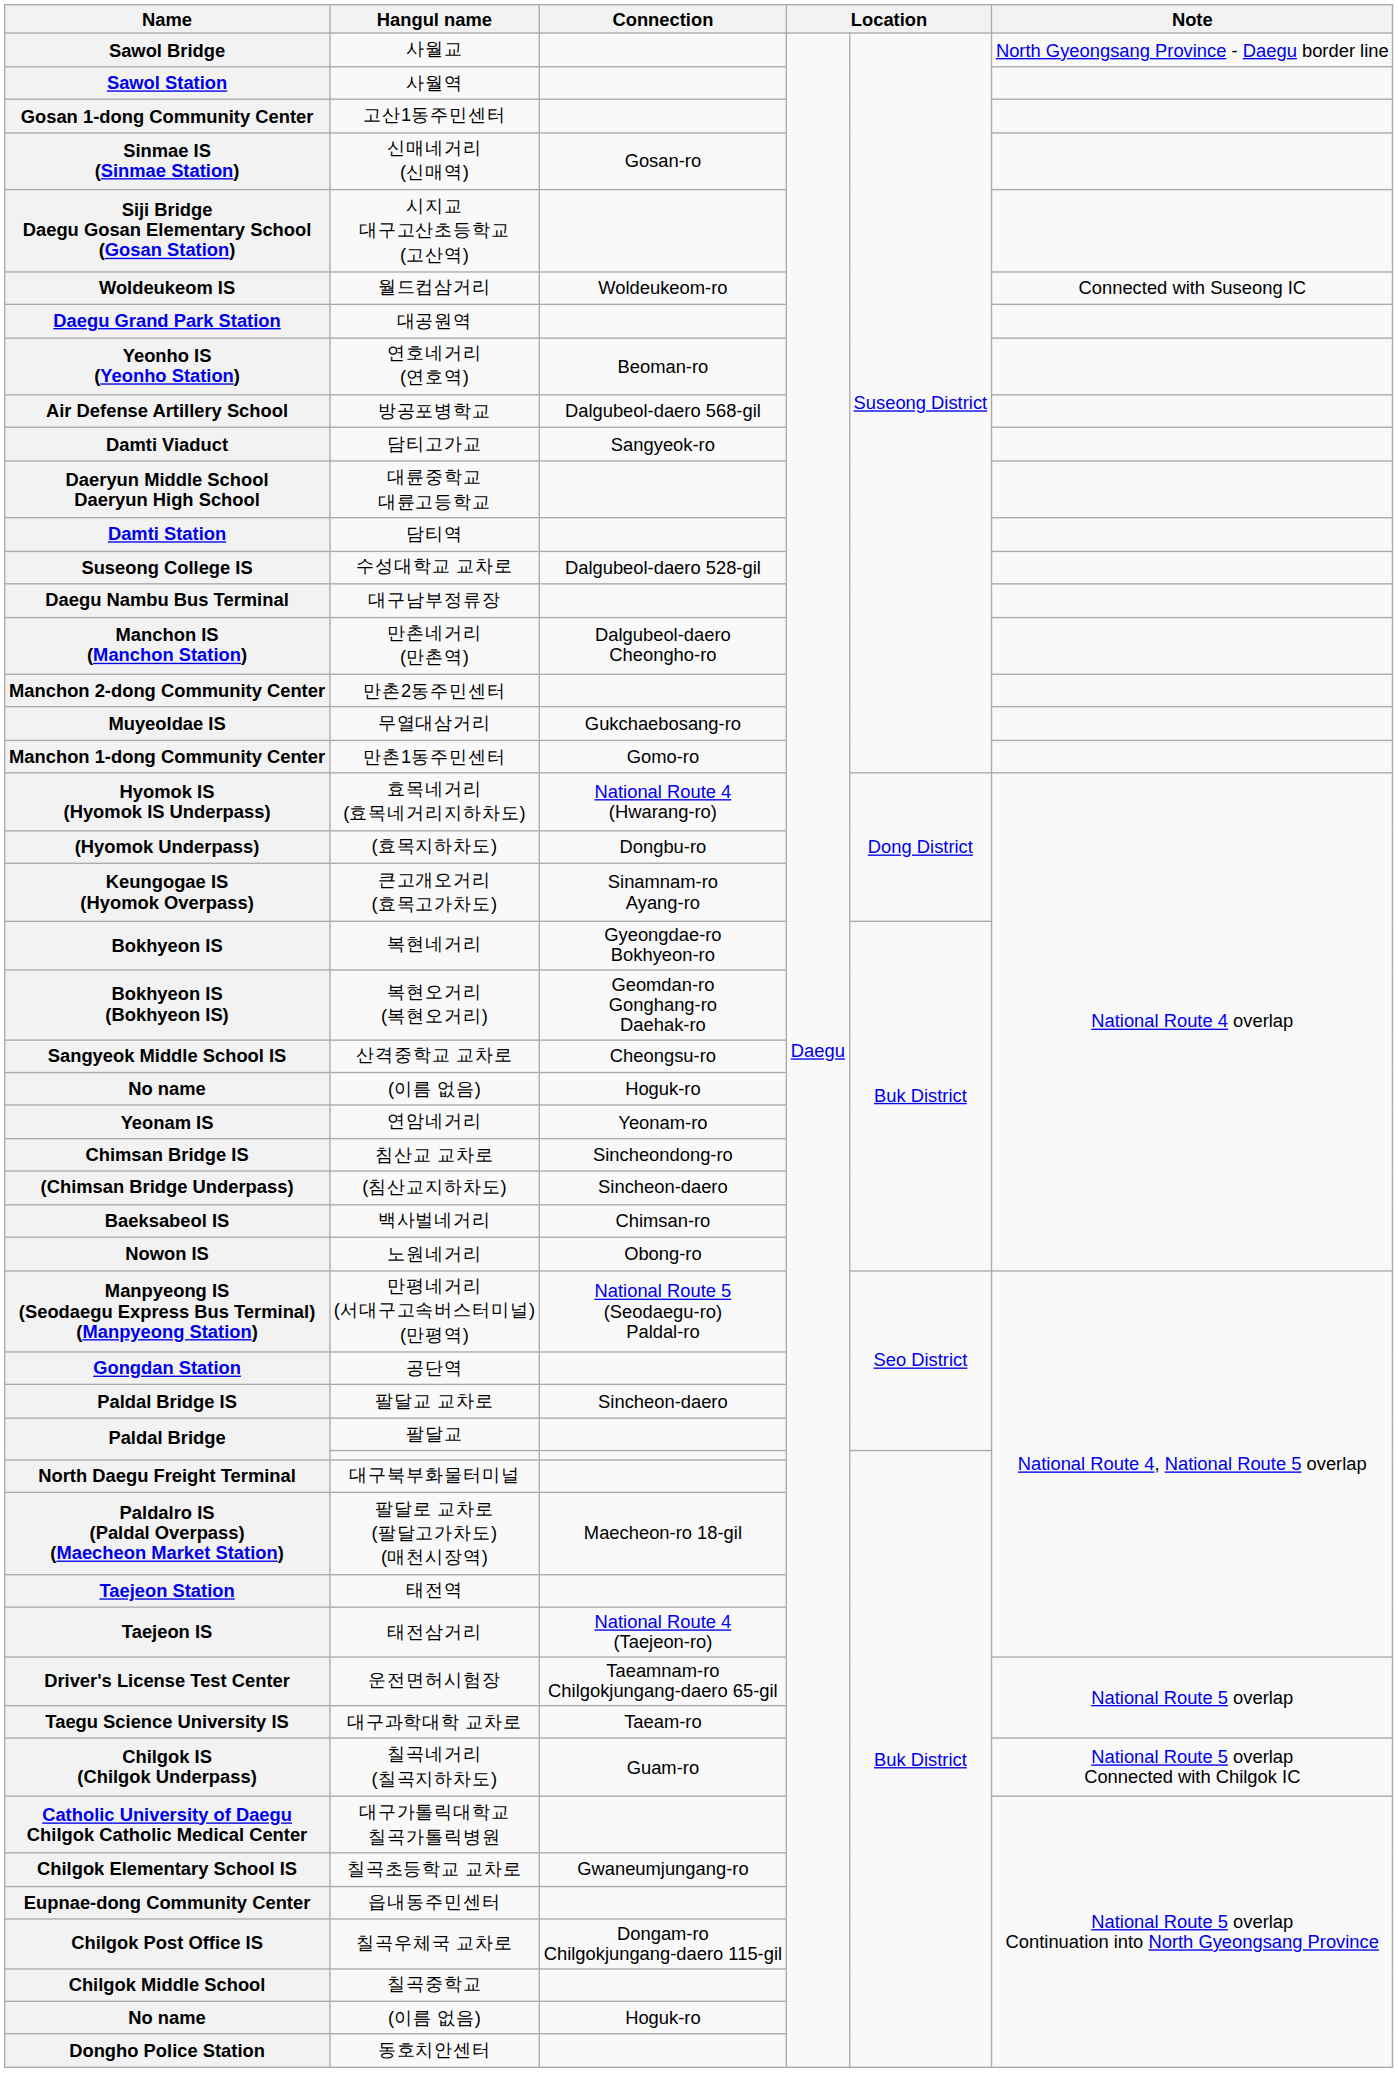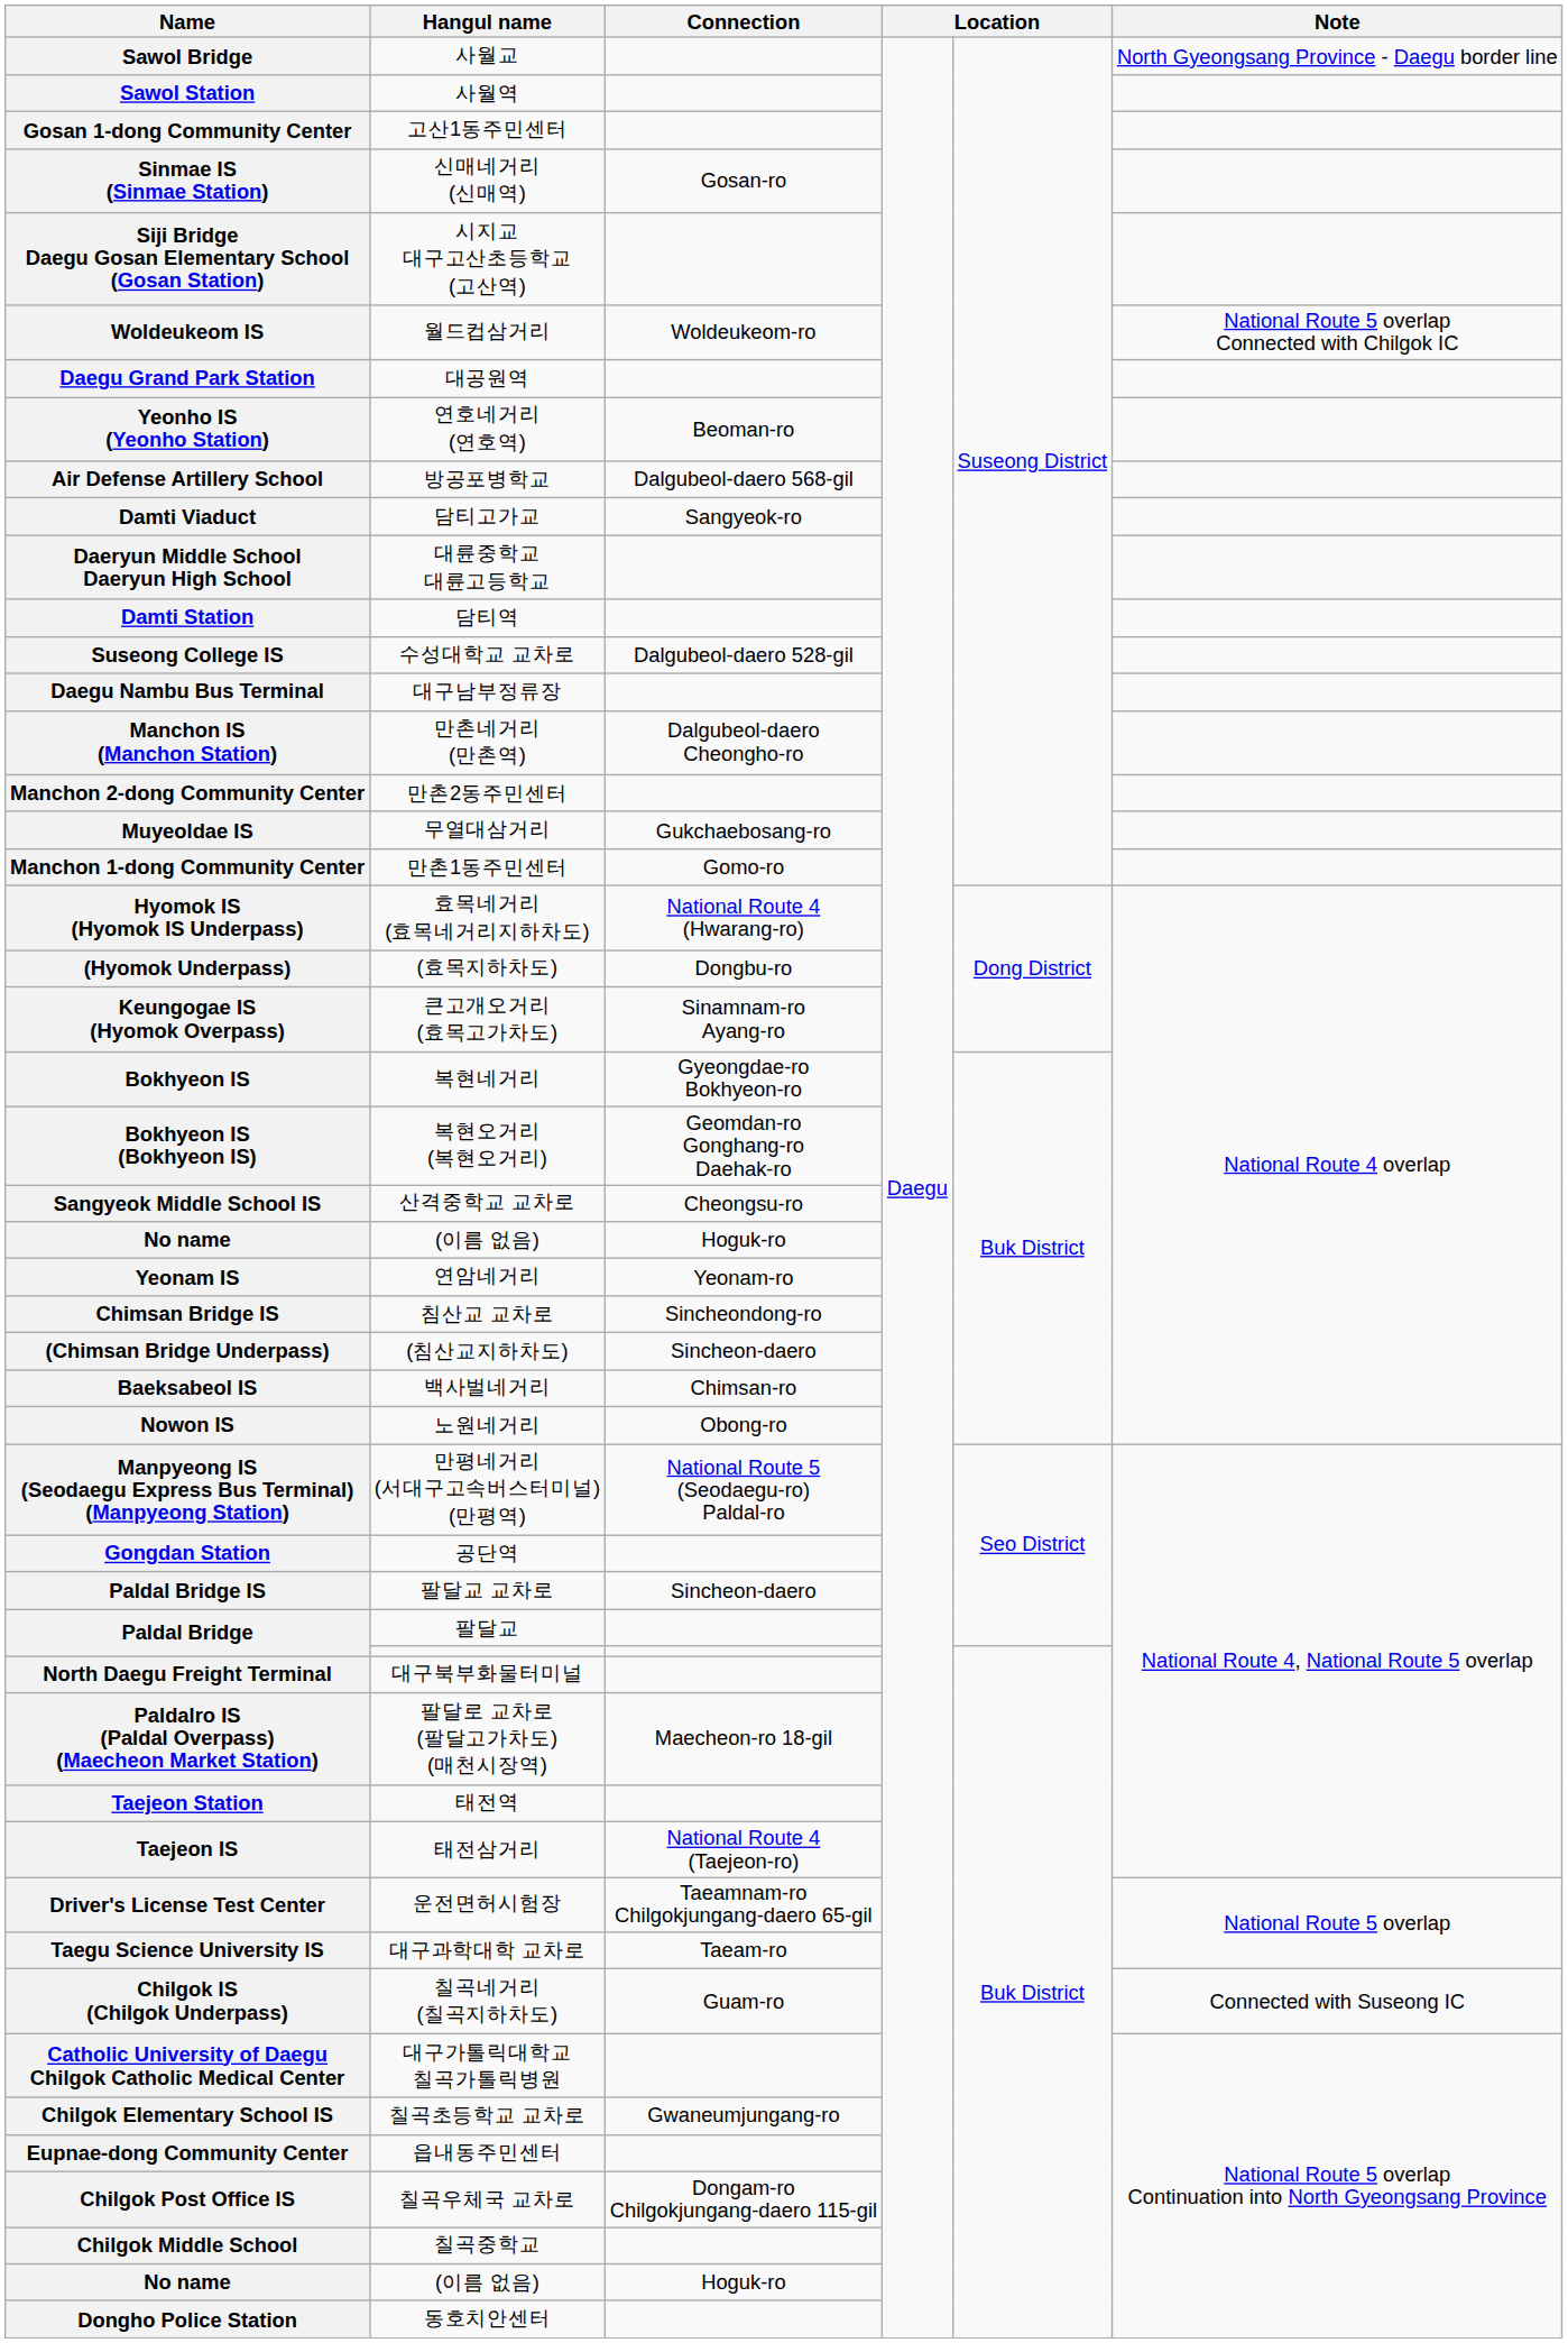 <table class="wikitable" style="font-size: 85%; text-align: center;">
 <tr>
 <th>Name </th>
 <th>Hangul name</th>
 <th>Connection</th>
 <th colspan="2">Location</th>
 <th>Note</th>
 </tr>
 <tr>
 <th>Sawol Bridge</th>
 <td>사월교</td>
 <td></td>
 <td rowspan=49><a href='#'>Daegu</a></td>
 <td rowspan=18><a href='#'>Suseong District</a></td>
 <td><a href='#'>North Gyeongsang Province</a> - <a href='#'>Daegu</a> border line</td>
 </tr>
 <tr>
 <th><a href='#'>Sawol Station</a></th>
 <td>사월역</td>
 <td></td>
 <td></td>
 </tr>
 <tr>
 <th>Gosan 1-dong Community Center</th>
 <td>고산1동주민센터</td>
 <td></td>
 <td></td>
 </tr>
 <tr>
 <th>Sinmae IS<br>(<a href='#'>Sinmae Station</a>)</th>
 <td>신매네거리<br>(신매역)</td>
 <td>Gosan-ro</td>
 <td></td>
 </tr>
 <tr>
 <th>Siji Bridge<br>Daegu Gosan Elementary School<br>(<a href='#'>Gosan Station</a>)</th>
 <td>시지교<br>대구고산초등학교<br>(고산역)</td>
 <td></td>
 <td></td>
 </tr>
 <tr>
 <th>Woldeukeom IS</th>
 <td>월드컵삼거리</td>
 <td>Woldeukeom-ro</td>
-<td>Connected with Suseong IC</td>
+<td><a href='#'>National Route 5</a> overlap<br>Connected with Chilgok IC</td>
 </tr>
 <tr>
 <th><a href='#'>Daegu Grand Park Station</a></th>
 <td>대공원역</td>
 <td></td>
 <td></td>
 </tr>
 <tr>
 <th>Yeonho IS<br>(<a href='#'>Yeonho Station</a>)</th>
 <td>연호네거리<br>(연호역)</td>
 <td>Beoman-ro</td>
 <td></td>
 </tr>
 <tr>
 <th>Air Defense Artillery School</th>
 <td>방공포병학교</td>
 <td>Dalgubeol-daero 568-gil</td>
 <td></td>
 </tr>
 <tr>
 <th>Damti Viaduct</th>
 <td>담티고가교</td>
 <td>Sangyeok-ro</td>
 <td></td>
 </tr>
 <tr>
 <th>Daeryun Middle School<br>Daeryun High School</th>
 <td>대륜중학교<br>대륜고등학교</td>
 <td></td>
 <td></td>
 </tr>
 <tr>
 <th><a href='#'>Damti Station</a></th>
 <td>담티역</td>
 <td></td>
 <td></td>
 </tr>
 <tr>
 <th>Suseong College IS</th>
 <td>수성대학교 교차로</td>
 <td>Dalgubeol-daero 528-gil</td>
 <td></td>
 </tr>
 <tr>
 <th>Daegu Nambu Bus Terminal</th>
 <td>대구남부정류장</td>
 <td></td>
 <td></td>
 </tr>
 <tr>
 <th>Manchon IS<br>(<a href='#'>Manchon Station</a>)</th>
 <td>만촌네거리<br>(만촌역)</td>
 <td>Dalgubeol-daero<br>Cheongho-ro</td>
 <td></td>
 </tr>
 <tr>
 <th>Manchon 2-dong Community Center</th>
 <td>만촌2동주민센터</td>
 <td></td>
 <td></td>
 </tr>
 <tr>
 <th>Muyeoldae IS</th>
 <td>무열대삼거리</td>
 <td>Gukchaebosang-ro</td>
 <td></td>
 </tr>
 <tr>
 <th>Manchon 1-dong Community Center</th>
 <td>만촌1동주민센터</td>
 <td>Gomo-ro</td>
 <td></td>
 </tr>
 <tr>
 <th>Hyomok IS<br>(Hyomok IS Underpass)</th>
 <td>효목네거리<br>(효목네거리지하차도)</td>
 <td><a href='#'>National Route 4</a><br>(Hwarang-ro)</td>
 <td rowspan=3><a href='#'>Dong District</a></td>
 <td rowspan=12><a href='#'>National Route 4</a> overlap</td>
 </tr>
 <tr>
 <th>(Hyomok Underpass)</th>
 <td>(효목지하차도)</td>
 <td>Dongbu-ro</td>
 </tr>
 <tr>
 <th>Keungogae IS<br>(Hyomok Overpass)</th>
 <td>큰고개오거리<br>(효목고가차도)</td>
 <td>Sinamnam-ro<br>Ayang-ro</td>
 </tr>
 <tr>
 <th>Bokhyeon IS</th>
 <td>복현네거리</td>
 <td>Gyeongdae-ro<br>Bokhyeon-ro</td>
 <td rowspan=9><a href='#'>Buk District</a></td>
 </tr>
 <tr>
 <th>Bokhyeon IS<br>(Bokhyeon IS)</th>
 <td>복현오거리<br>(복현오거리)</td>
 <td>Geomdan-ro<br>Gonghang-ro<br>Daehak-ro</td>
 </tr>
 <tr>
 <th>Sangyeok Middle School IS</th>
 <td>산격중학교 교차로</td>
 <td>Cheongsu-ro</td>
 </tr>
 <tr>
 <th>No name</th>
 <td>(이름 없음)</td>
 <td>Hoguk-ro</td>
 </tr>
 <tr>
 <th>Yeonam IS</th>
 <td>연암네거리</td>
 <td>Yeonam-ro</td>
 </tr>
 <tr>
 <th>Chimsan Bridge IS</th>
 <td>침산교 교차로</td>
 <td>Sincheondong-ro</td>
 </tr>
 <tr>
 <th>(Chimsan Bridge Underpass)</th>
 <td>(침산교지하차도)</td>
 <td>Sincheon-daero</td>
 </tr>
 <tr>
 <th>Baeksabeol IS</th>
 <td>백사벌네거리</td>
 <td>Chimsan-ro</td>
 </tr>
 <tr>
 <th>Nowon IS</th>
 <td>노원네거리</td>
 <td>Obong-ro</td>
 </tr>
 <tr>
 <th>Manpyeong IS<br>(Seodaegu Express Bus Terminal)<br>(<a href='#'>Manpyeong Station</a>)</th>
 <td>만평네거리<br>(서대구고속버스터미널)<br>(만평역)</td>
 <td><a href='#'>National Route 5</a><br>(Seodaegu-ro)<br>Paldal-ro</td>
 <td rowspan=4><a href='#'>Seo District</a></td>
 <td rowspan=9><a href='#'>National Route 4</a>, <a href='#'>National Route 5</a> overlap</td>
 </tr>
 <tr>
 <th><a href='#'>Gongdan Station</a></th>
 <td>공단역</td>
 <td></td>
 </tr>
 <tr>
 <th>Paldal Bridge IS</th>
 <td>팔달교 교차로</td>
 <td>Sincheon-daero</td>
 </tr>
 <tr>
 <th rowspan=2>Paldal Bridge</th>
 <td>팔달교</td>
 <td></td>
 </tr>
 <tr>
 <td></td>
 <td></td>
 <td rowspan=15><a href='#'>Buk District</a></td>
 </tr>
 <tr>
 <th>North Daegu Freight Terminal</th>
 <td>대구북부화물터미널</td>
 <td></td>
 </tr>
 <tr>
 <th>Paldalro IS<br>(Paldal Overpass)<br>(<a href='#'>Maecheon Market Station</a>)</th>
 <td>팔달로 교차로<br>(팔달고가차도)<br>(매천시장역)</td>
 <td>Maecheon-ro 18-gil</td>
 </tr>
 <tr>
 <th><a href='#'>Taejeon Station</a></th>
 <td>태전역</td>
 <td></td>
 </tr>
 <tr>
 <th>Taejeon IS</th>
 <td>태전삼거리</td>
 <td><a href='#'>National Route 4</a><br>(Taejeon-ro)</td>
 </tr>
 <tr>
 <th>Driver's License Test Center</th>
 <td>운전면허시험장</td>
 <td>Taeamnam-ro<br>Chilgokjungang-daero 65-gil</td>
 <td rowspan=2><a href='#'>National Route 5</a> overlap</td>
 </tr>
 <tr>
 <th>Taegu Science University IS</th>
 <td>대구과학대학 교차로</td>
 <td>Taeam-ro</td>
 </tr>
 <tr>
 <th>Chilgok IS<br>(Chilgok Underpass)</th>
 <td>칠곡네거리<br>(칠곡지하차도)</td>
 <td>Guam-ro</td>
-<td><a href='#'>National Route 5</a> overlap<br>Connected with Chilgok IC</td>
+<td>Connected with Suseong IC</td>
 </tr>
 <tr>
 <th><a href='#'>Catholic University of Daegu</a><br>Chilgok Catholic Medical Center</th>
 <td>대구가톨릭대학교<br>칠곡가톨릭병원</td>
 <td></td>
 <td rowspan=7><a href='#'>National Route 5</a> overlap<br>Continuation into <a href='#'>North Gyeongsang Province</a></td>
 </tr>
 <tr>
 <th>Chilgok Elementary School IS</th>
 <td>칠곡초등학교 교차로</td>
 <td>Gwaneumjungang-ro</td>
 </tr>
 <tr>
 <th>Eupnae-dong Community Center</th>
 <td>읍내동주민센터</td>
 <td></td>
 </tr>
 <tr>
 <th>Chilgok Post Office IS</th>
 <td>칠곡우체국 교차로</td>
 <td>Dongam-ro<br>Chilgokjungang-daero 115-gil</td>
 </tr>
 <tr>
 <th>Chilgok Middle School</th>
 <td>칠곡중학교</td>
 <td></td>
 </tr>
 <tr>
 <th>No name</th>
 <td>(이름 없음)</td>
 <td>Hoguk-ro</td>
 </tr>
 <tr>
 <th>Dongho Police Station</th>
 <td>동호치안센터</td>
 <td></td>
 </tr>
 <tr>
 </tr>
 </table>
